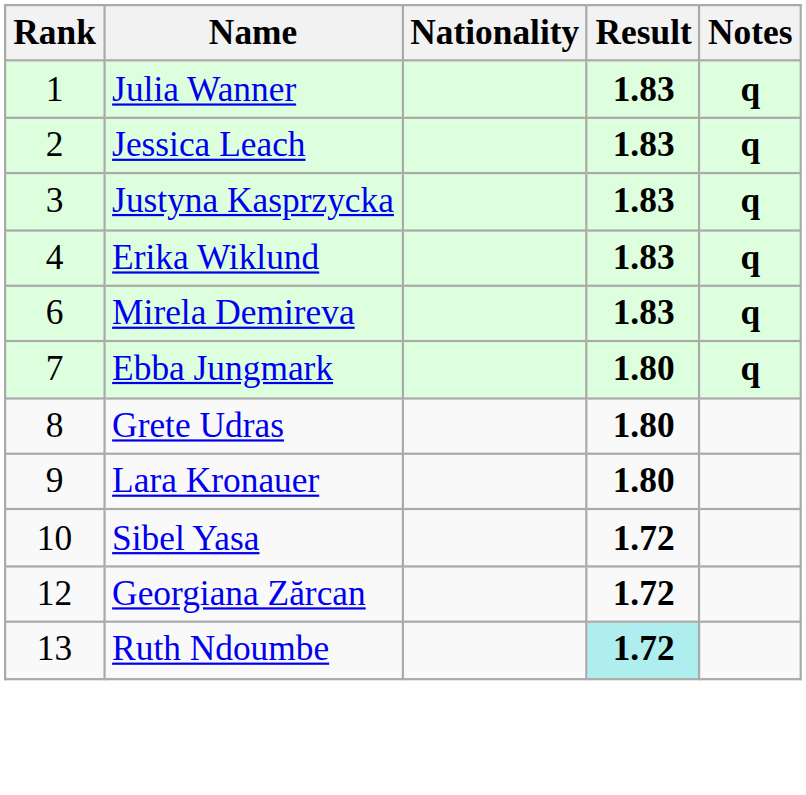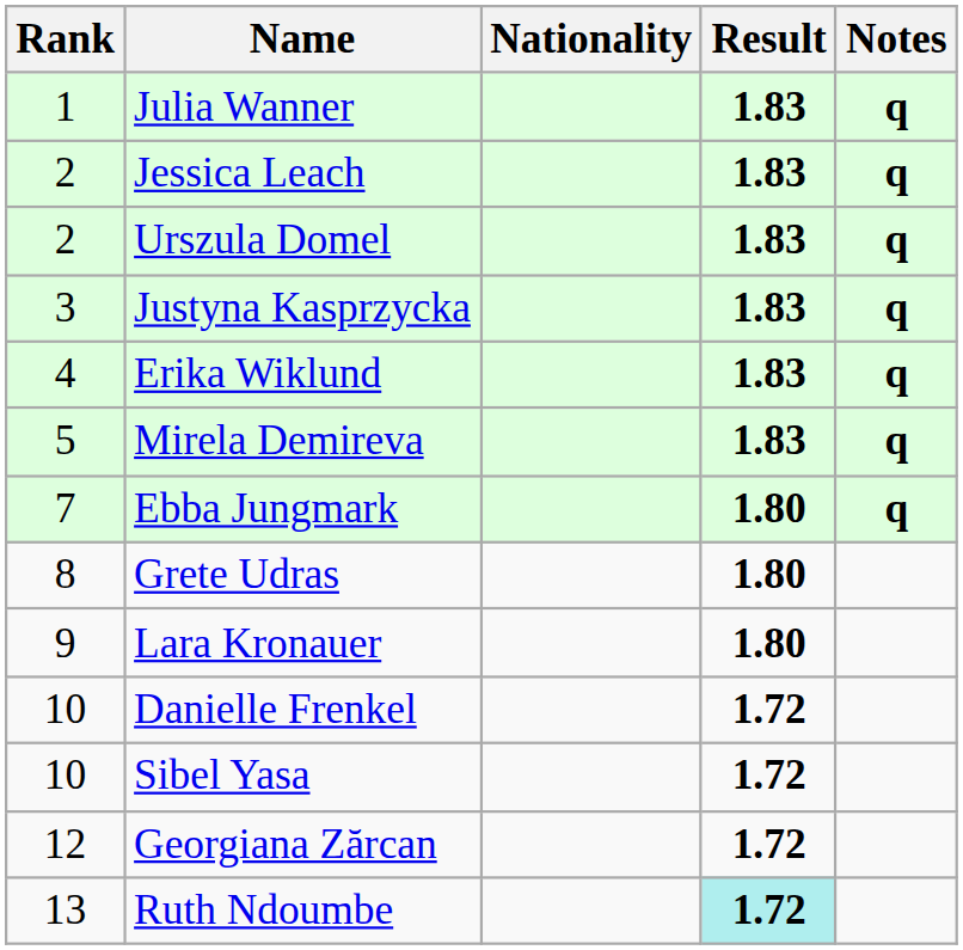 <table class="wikitable sortable" style="text-align:center">
 <tr>
 <th>Rank</th>
 <th>Name</th>
 <th>Nationality</th>
 <th>Result</th>
 <th>Notes</th>
 </tr>
 <tr bgcolor=ddffdd>
 <td>1</td>
 <td align=left><a href='#'>Julia Wanner</a></td>
 <td align=left></td>
 <td><strong>1.83</strong></td>
 <td><strong>q</strong></td>
 </tr>
 <tr bgcolor=ddffdd>
 <td>2</td>
 <td align=left><a href='#'>Jessica Leach</a></td>
 <td align=left></td>
 <td><strong>1.83</strong></td>
 <td><strong>q</strong></td>
 </tr>
 <tr bgcolor=ddffdd>
+<td>2</td>
+<td align=left><a href='#'>Urszula Domel</a></td>
+<td align=left></td>
+<td><strong>1.83</strong></td>
+<td><strong>q</strong></td>
+</tr>
+<tr bgcolor=ddffdd>
 <td>3</td>
 <td align=left><a href='#'>Justyna Kasprzycka</a></td>
 <td align=left></td>
 <td><strong>1.83</strong></td>
 <td><strong>q</strong></td>
 </tr>
 <tr bgcolor=ddffdd>
 <td>4</td>
 <td align=left><a href='#'>Erika Wiklund</a></td>
 <td align=left></td>
 <td><strong>1.83</strong></td>
 <td><strong>q</strong></td>
 </tr>
 <tr bgcolor=ddffdd>
-<td>6</td>
+<td>5</td>
 <td align=left><a href='#'>Mirela Demireva</a></td>
 <td align=left></td>
 <td><strong>1.83</strong></td>
 <td><strong>q</strong></td>
 </tr>
 <tr bgcolor=ddffdd>
 <td>7</td>
 <td align=left><a href='#'>Ebba Jungmark</a></td>
 <td align=left></td>
 <td><strong>1.80</strong></td>
 <td><strong>q</strong></td>
 </tr>
 <tr>
 <td>8</td>
 <td align=left><a href='#'>Grete Udras</a></td>
 <td align=left></td>
 <td><strong>1.80</strong></td>
 <td></td>
 </tr>
 <tr>
 <td>9</td>
 <td align=left><a href='#'>Lara Kronauer</a></td>
 <td align=left></td>
 <td><strong>1.80</strong></td>
 <td></td>
 </tr>
 <tr>
 <td>10</td>
+<td align=left><a href='#'>Danielle Frenkel</a></td>
+<td align=left></td>
+<td><strong>1.72</strong></td>
+<td></td>
+</tr>
+<tr>
+<td>10</td>
 <td align=left><a href='#'>Sibel Yasa</a></td>
 <td align=left></td>
 <td><strong>1.72</strong></td>
 <td></td>
 </tr>
 <tr>
 <td>12</td>
 <td align=left><a href='#'>Georgiana Zărcan</a></td>
 <td align=left></td>
 <td><strong>1.72</strong></td>
 <td></td>
 </tr>
 <tr>
 <td>13</td>
 <td align=left><a href='#'>Ruth Ndoumbe</a></td>
 <td align=left></td>
 <td style="background: paleturquoise;"><strong>1.72</strong></td>
 <td></td>
 </tr>
 </table>
